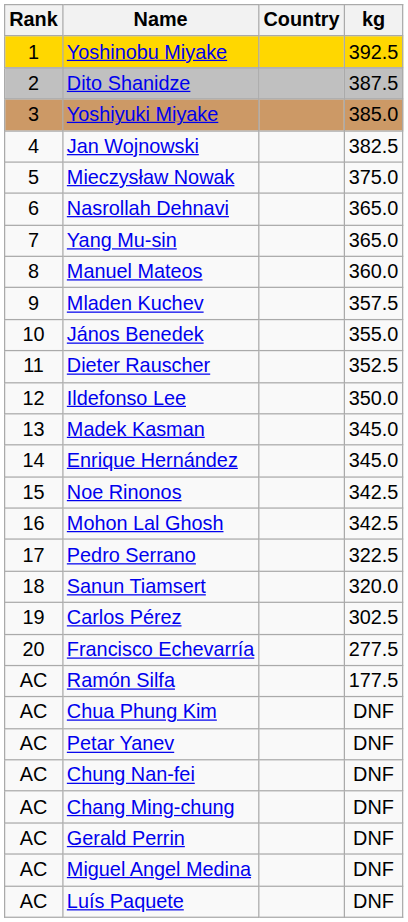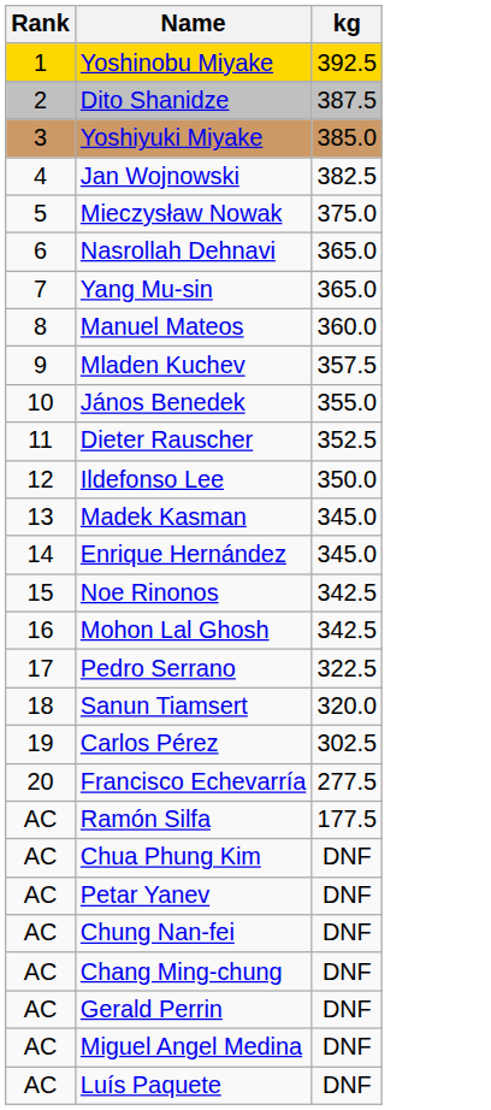 <table class="wikitable sortable" style="text-align:center">
 <tr>
 <th>Rank</th>
 <th>Name</th>
-<th>Country</th>
 <th>kg</th>
 </tr>
 <tr bgcolor=gold>
 <td>1</td>
 <td align="left"><a href='#'>Yoshinobu Miyake</a></td>
-<td align="left"></td>
 <td>392.5</td>
 </tr>
 <tr bgcolor=silver>
 <td>2</td>
 <td align="left"><a href='#'>Dito Shanidze</a></td>
-<td align="left"></td>
 <td>387.5</td>
 </tr>
 <tr bgcolor=#CC9966>
 <td>3</td>
 <td align="left"><a href='#'>Yoshiyuki Miyake</a></td>
-<td align="left"></td>
 <td>385.0</td>
 </tr>
 <tr>
 <td>4</td>
 <td align="left"><a href='#'>Jan Wojnowski</a></td>
-<td align="left"></td>
 <td>382.5</td>
 </tr>
 <tr>
 <td>5</td>
 <td align="left"><a href='#'>Mieczysław Nowak</a></td>
-<td align="left"></td>
 <td>375.0</td>
 </tr>
 <tr>
 <td>6</td>
 <td align="left"><a href='#'>Nasrollah Dehnavi</a></td>
-<td align="left"></td>
 <td>365.0</td>
 </tr>
 <tr>
 <td>7</td>
 <td align="left"><a href='#'>Yang Mu-sin</a></td>
-<td align="left"></td>
 <td>365.0</td>
 </tr>
 <tr>
 <td>8</td>
 <td align="left"><a href='#'>Manuel Mateos</a></td>
-<td align="left"></td>
 <td>360.0</td>
 </tr>
 <tr>
 <td>9</td>
 <td align="left"><a href='#'>Mladen Kuchev</a></td>
-<td align="left"></td>
 <td>357.5</td>
 </tr>
 <tr>
 <td>10</td>
 <td align="left"><a href='#'>János Benedek</a></td>
-<td align="left"></td>
 <td>355.0</td>
 </tr>
 <tr>
 <td>11</td>
 <td align="left"><a href='#'>Dieter Rauscher</a></td>
-<td align="left"></td>
 <td>352.5</td>
 </tr>
 <tr>
 <td>12</td>
 <td align="left"><a href='#'>Ildefonso Lee</a></td>
-<td align="left"></td>
 <td>350.0</td>
 </tr>
 <tr>
 <td>13</td>
 <td align="left"><a href='#'>Madek Kasman</a></td>
-<td align="left"></td>
 <td>345.0</td>
 </tr>
 <tr>
 <td>14</td>
 <td align="left"><a href='#'>Enrique Hernández</a></td>
-<td align="left"></td>
 <td>345.0</td>
 </tr>
 <tr>
 <td>15</td>
 <td align="left"><a href='#'>Noe Rinonos</a></td>
-<td align="left"></td>
 <td>342.5</td>
 </tr>
 <tr>
 <td>16</td>
 <td align="left"><a href='#'>Mohon Lal Ghosh</a></td>
-<td align="left"></td>
 <td>342.5</td>
 </tr>
 <tr>
 <td>17</td>
 <td align="left"><a href='#'>Pedro Serrano</a></td>
-<td align="left"></td>
 <td>322.5</td>
 </tr>
 <tr>
 <td>18</td>
 <td align="left"><a href='#'>Sanun Tiamsert</a></td>
-<td align="left"></td>
 <td>320.0</td>
 </tr>
 <tr>
 <td>19</td>
 <td align="left"><a href='#'>Carlos Pérez</a></td>
-<td align="left"></td>
 <td>302.5</td>
 </tr>
 <tr>
 <td>20</td>
 <td align="left"><a href='#'>Francisco Echevarría</a></td>
-<td align="left"></td>
 <td>277.5</td>
 </tr>
 <tr>
 <td>AC</td>
 <td align="left"><a href='#'>Ramón Silfa</a></td>
-<td align="left"></td>
 <td>177.5</td>
 </tr>
 <tr>
 <td>AC</td>
 <td align="left"><a href='#'>Chua Phung Kim</a></td>
-<td align="left"></td>
 <td>DNF</td>
 </tr>
 <tr>
 <td>AC</td>
 <td align="left"><a href='#'>Petar Yanev</a></td>
-<td align="left"></td>
 <td>DNF</td>
 </tr>
 <tr>
 <td>AC</td>
 <td align="left"><a href='#'>Chung Nan-fei</a></td>
-<td align="left"></td>
 <td>DNF</td>
 </tr>
 <tr>
 <td>AC</td>
 <td align="left"><a href='#'>Chang Ming-chung</a></td>
-<td align="left"></td>
 <td>DNF</td>
 </tr>
 <tr>
 <td>AC</td>
 <td align="left"><a href='#'>Gerald Perrin</a></td>
-<td align="left"></td>
 <td>DNF</td>
 </tr>
 <tr>
 <td>AC</td>
 <td align="left"><a href='#'>Miguel Angel Medina</a></td>
-<td align="left"></td>
 <td>DNF</td>
 </tr>
 <tr>
 <td>AC</td>
 <td align="left"><a href='#'>Luís Paquete</a></td>
-<td align="left"></td>
 <td>DNF</td>
 </tr>
 </table>
